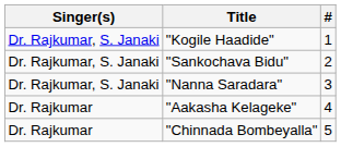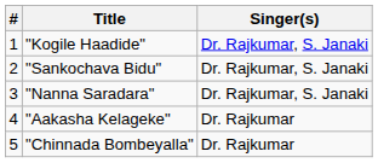 <table class="wikitable" style="font-size:95%;">
 <tr>
+<th>#</th>
+<th>Title</th>
 <th>Singer(s)</th>
-<th>Title</th>
-<th>#</th>
 </tr>
 <tr>
+<td>1</td>
+<td>"Kogile Haadide"</td>
 <td><a href='#'>Dr. Rajkumar</a>, <a href='#'>S. Janaki</a></td>
-<td>"Kogile Haadide"</td>
-<td>1</td>
 </tr>
 <tr>
+<td>2</td>
+<td>"Sankochava Bidu"</td>
 <td>Dr. Rajkumar, S. Janaki</td>
-<td>"Sankochava Bidu"</td>
-<td>2</td>
 </tr>
 <tr>
+<td>3</td>
+<td>"Nanna Saradara"</td>
 <td>Dr. Rajkumar, S. Janaki</td>
-<td>"Nanna Saradara"</td>
-<td>3</td>
 </tr>
 <tr>
+<td>4</td>
+<td>"Aakasha Kelageke"</td>
 <td>Dr. Rajkumar</td>
-<td>"Aakasha Kelageke"</td>
-<td>4</td>
 </tr>
 <tr>
+<td>5</td>
+<td>"Chinnada Bombeyalla"</td>
 <td>Dr. Rajkumar</td>
-<td>"Chinnada Bombeyalla"</td>
-<td>5</td>
 </tr>
 </table>
